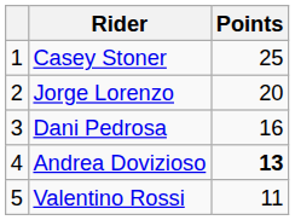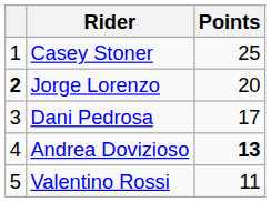 <table class="wikitable" style="font-size: 95%;">
 <tr>
 <th></th>
 <th>Rider</th>
 <th>Points</th>
 </tr>
 <tr>
 <td align=center>1</td>
 <td> <a href='#'>Casey Stoner</a></td>
 <td align=right>25</td>
 </tr>
 <tr>
-<td align=center>2</td>
+<td align=center><strong>2</strong></td>
 <td> <a href='#'>Jorge Lorenzo</a></td>
 <td align=right>20</td>
 </tr>
 <tr>
 <td align=center>3</td>
 <td> <a href='#'>Dani Pedrosa</a></td>
-<td align=right>16</td>
+<td align=right>17</td>
 </tr>
 <tr>
 <td align=center>4</td>
 <td> <a href='#'>Andrea Dovizioso</a></td>
 <td align=right><strong>13</strong></td>
 </tr>
 <tr>
 <td align=center>5</td>
 <td> <a href='#'>Valentino Rossi</a></td>
 <td align=right>11</td>
 </tr>
 </table>
